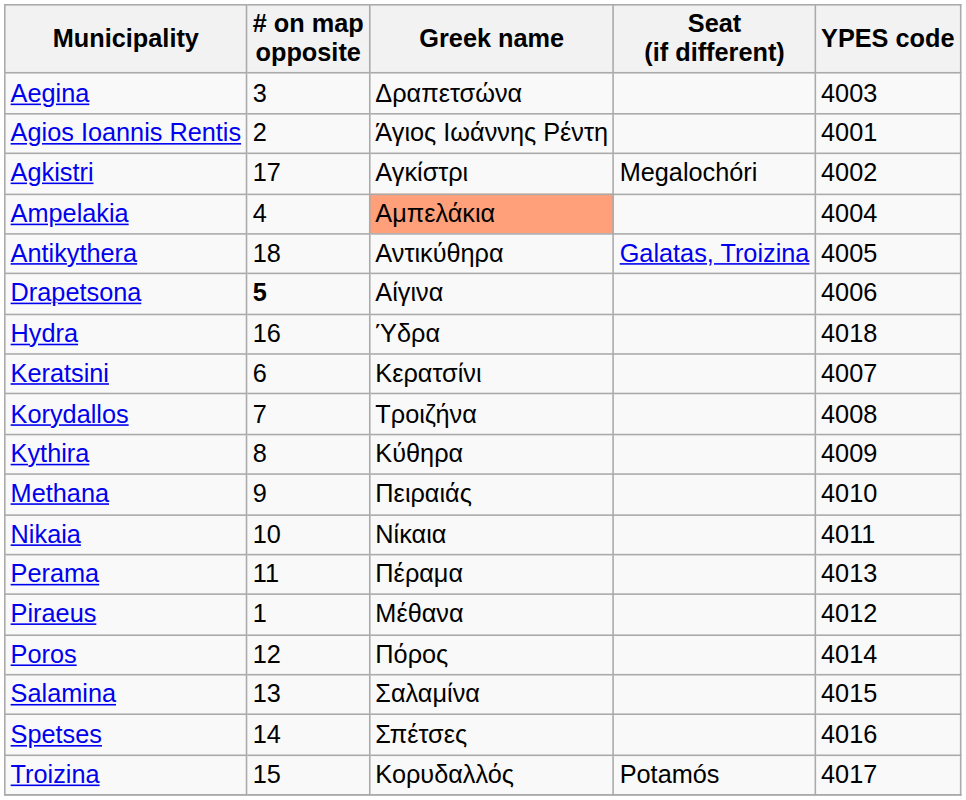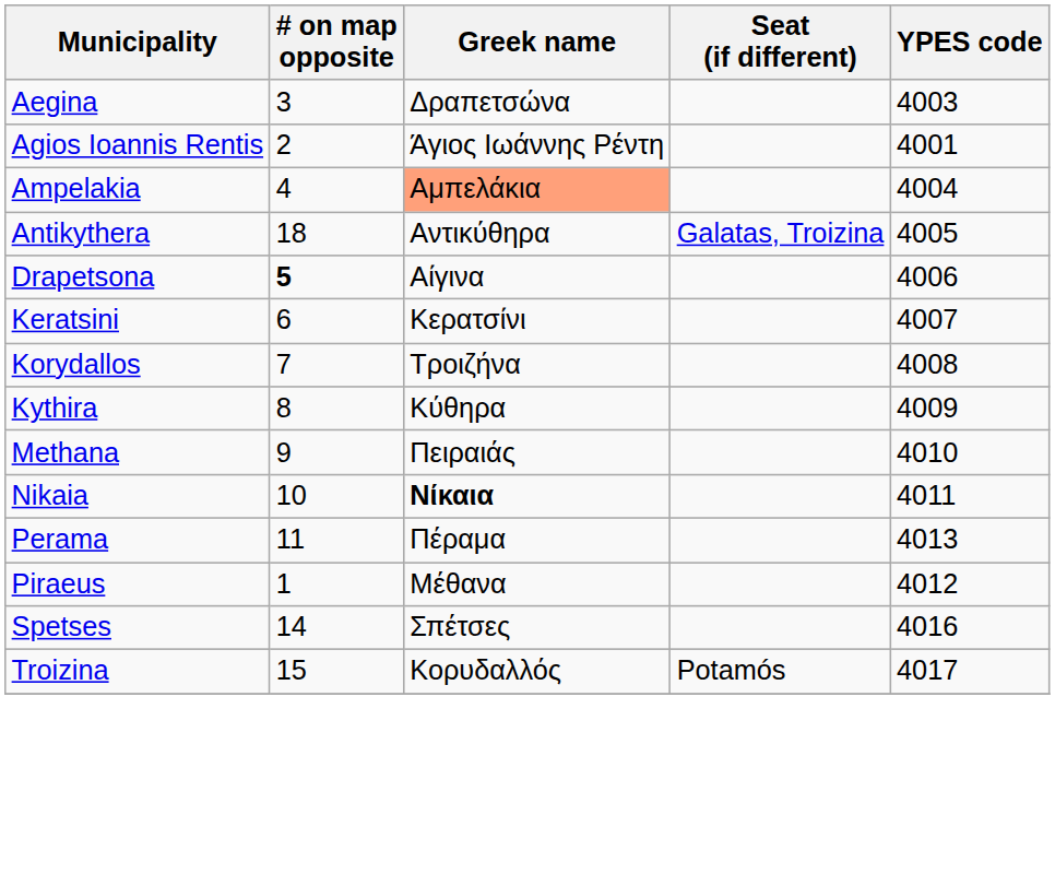 <table class="wikitable sortable">
 <tr>
 <th>Municipality</th>
 <th># on map<br>opposite </th>
 <th>Greek name</th>
 <th>Seat<br>(if different)</th>
 <th>YPES code</th>
 </tr>
 <tr>
 <td><a href='#'>Aegina</a></td>
 <td>3</td>
 <td>Δραπετσώνα</td>
 <td></td>
 <td>4003</td>
 </tr>
 <tr>
 <td><a href='#'>Agios Ioannis Rentis</a></td>
 <td>2</td>
 <td>Άγιος Ιωάννης Ρέντη</td>
 <td></td>
 <td>4001</td>
 </tr>
 <tr>
-<td><a href='#'>Agkistri</a></td>
-<td>17</td>
-<td>Αγκίστρι</td>
-<td>Megalochóri</td>
-<td>4002</td>
-</tr>
-<tr>
 <td><a href='#'>Ampelakia</a></td>
 <td>4</td>
 <td style="background: lightsalmon;">Αμπελάκια</td>
 <td></td>
 <td>4004</td>
 </tr>
 <tr>
 <td><a href='#'>Antikythera</a></td>
 <td>18</td>
 <td>Αντικύθηρα</td>
 <td><a href='#'>Galatas, Troizina</a></td>
 <td>4005</td>
 </tr>
 <tr>
 <td><a href='#'>Drapetsona</a></td>
 <td><strong>5</strong></td>
 <td>Αίγινα</td>
 <td></td>
 <td>4006</td>
-</tr>
-<tr>
-<td><a href='#'>Hydra</a></td>
-<td>16</td>
-<td>Ύδρα</td>
-<td></td>
-<td>4018</td>
 </tr>
 <tr>
 <td><a href='#'>Keratsini</a></td>
 <td>6</td>
 <td>Κερατσίνι</td>
 <td></td>
 <td>4007</td>
 </tr>
 <tr>
 <td><a href='#'>Korydallos</a></td>
 <td>7</td>
 <td>Τροιζήνα</td>
 <td></td>
 <td>4008</td>
 </tr>
 <tr>
 <td><a href='#'>Kythira</a></td>
 <td>8</td>
 <td>Κύθηρα</td>
 <td></td>
 <td>4009</td>
 </tr>
 <tr>
 <td><a href='#'>Methana</a></td>
 <td>9</td>
 <td>Πειραιάς</td>
 <td></td>
 <td>4010</td>
 </tr>
 <tr>
 <td><a href='#'>Nikaia</a></td>
 <td>10</td>
-<td>Νίκαια</td>
+<td><strong>Νίκαια</strong></td>
 <td></td>
 <td>4011</td>
 </tr>
 <tr>
 <td><a href='#'>Perama</a></td>
 <td>11</td>
 <td>Πέραμα</td>
 <td></td>
 <td>4013</td>
 </tr>
 <tr>
 <td><a href='#'>Piraeus</a></td>
 <td>1</td>
 <td>Μέθανα</td>
 <td></td>
 <td>4012</td>
 </tr>
 <tr>
-<td><a href='#'>Poros</a></td>
-<td>12</td>
-<td>Πόρος</td>
-<td></td>
-<td>4014</td>
-</tr>
-<tr>
-<td><a href='#'>Salamina </a></td>
-<td>13</td>
-<td>Σαλαμίνα</td>
-<td></td>
-<td>4015</td>
-</tr>
-<tr>
 <td><a href='#'>Spetses</a></td>
 <td>14</td>
 <td>Σπέτσες</td>
 <td></td>
 <td>4016</td>
 </tr>
 <tr>
 <td><a href='#'>Troizina</a></td>
 <td>15</td>
 <td>Κορυδαλλός</td>
 <td>Potamós</td>
 <td>4017</td>
 </tr>
 <tr>
 </tr>
 </table>
